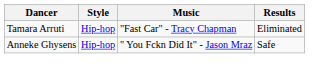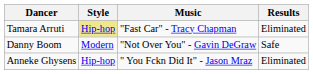 <table Class =" wikitable">
 <tr>
 <th>Dancer</th>
 <th>Style</th>
 <th>Music</th>
 <th>Results</th>
 </tr>
 <tr>
 <td>Tamara Arruti</td>
-<td><a href='#'>Hip-hop</a></td>
+<td style="background: khaki;"><a href='#'>Hip-hop</a></td>
 <td>"Fast Car" - <a href='#'>Tracy Chapman</a></td>
 <td>Eliminated</td>
+</tr>
+<tr>
+<td>Danny Boom</td>
+<td><a href='#'>Modern</a></td>
+<td>"Not Over You" - <a href='#'>Gavin DeGraw</a></td>
+<td>Safe</td>
 </tr>
 <tr>
 <td>Anneke Ghysens</td>
 <td><a href='#'>Hip-hop</a></td>
 <td>" You Fckn Did It" - <a href='#'>Jason Mraz</a></td>
-<td>Safe</td>
+<td>Eliminated</td>
 </tr>
 </table>
